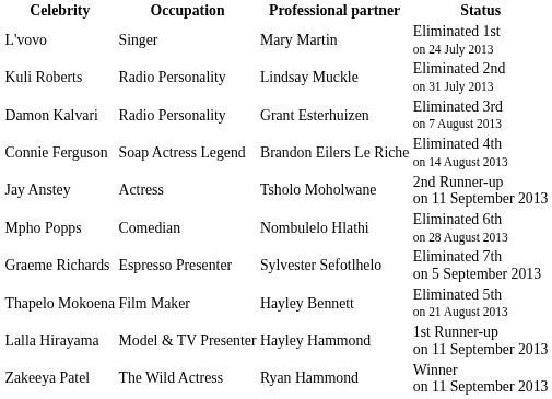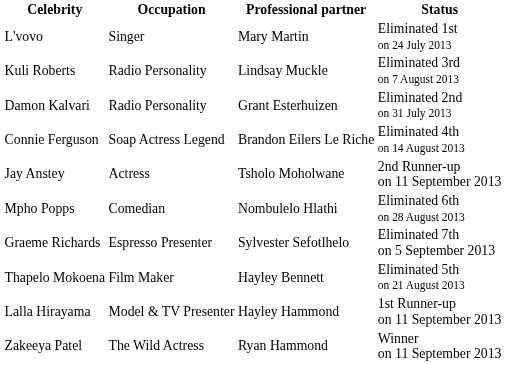 <table>
 <tr>
 <th><br>Celebrity</th>
 <th><br>Occupation</th>
 <th><br>Professional partner</th>
 <th><br>Status</th>
 </tr>
 <tr>
 <td>L'vovo</td>
 <td>Singer</td>
 <td>Mary Martin</td>
 <td>Eliminated 1st<br><small>on 24 July 2013</small></td>
 </tr>
 <tr>
 <td>Kuli Roberts</td>
 <td>Radio Personality</td>
 <td>Lindsay Muckle</td>
-<td>Eliminated 2nd<br><small>on 31 July 2013</small></td>
+<td>Eliminated 3rd<br><small>on 7 August 2013</small></td>
 </tr>
 <tr>
 <td>Damon Kalvari</td>
 <td>Radio Personality</td>
 <td>Grant Esterhuizen</td>
-<td>Eliminated 3rd<br><small>on 7 August 2013</small></td>
+<td>Eliminated 2nd<br><small>on 31 July 2013</small></td>
 </tr>
 <tr>
 <td>Connie Ferguson</td>
 <td>Soap Actress Legend</td>
 <td>Brandon Eilers Le Riche</td>
 <td>Eliminated 4th<br><small>on 14 August 2013</small></td>
 </tr>
 <tr>
 <td>Jay Anstey</td>
 <td>Actress</td>
 <td>Tsholo Moholwane</td>
 <td>2nd Runner-up<br>on 11 September 2013</td>
 </tr>
 <tr>
 <td>Mpho Popps</td>
 <td>Comedian</td>
 <td>Nombulelo Hlathi</td>
 <td>Eliminated 6th<br><small>on 28 August 2013</small></td>
 </tr>
 <tr>
 <td>Graeme Richards</td>
 <td>Espresso Presenter</td>
 <td>Sylvester Sefotlhelo</td>
 <td>Eliminated 7th<br>on 5 September 2013</td>
 </tr>
 <tr>
 <td>Thapelo Mokoena</td>
 <td>Film Maker</td>
 <td>Hayley Bennett</td>
 <td>Eliminated 5th<br><small>on 21 August 2013</small></td>
 </tr>
 <tr>
 <td>Lalla Hirayama</td>
 <td>Model & TV Presenter</td>
 <td>Hayley Hammond</td>
 <td>1st Runner-up<br>on 11 September 2013</td>
 </tr>
 <tr>
 <td>Zakeeya Patel</td>
 <td>The Wild Actress</td>
 <td>Ryan Hammond</td>
 <td>Winner<br>on 11 September 2013</td>
 </tr>
 </table>
